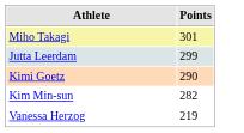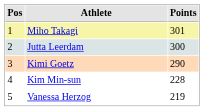 <table cellspacing="1" cellpadding="3" style="border:1px solid #aaa; font-size:90%;">
 <tr style="background:#e4e4e4;">
+<th style="border-bottom:1px solid #aaa; width:10px;">Pos</th>
 <th style="border-bottom:1px solid #aaa; width:200px;">Athlete</th>
 <th style="border-bottom:1px solid #aaa; width:20px;">Points</th>
 </tr>
 <tr style="background:#f7f6a8;">
+<td>1</td>
 <td> <a href='#'>Miho Takagi</a></td>
 <td>301</td>
 </tr>
 <tr style="background:#dce5e5;">
+<td>2</td>
 <td> <a href='#'>Jutta Leerdam</a></td>
-<td>299</td>
+<td>300</td>
 </tr>
 <tr style="background:#ffdab9;">
+<td>3</td>
 <td> <a href='#'>Kimi Goetz</a></td>
 <td>290</td>
 </tr>
 <tr>
+<td>4</td>
 <td> <a href='#'>Kim Min-sun</a></td>
-<td>282</td>
+<td>228</td>
 </tr>
 <tr>
+<td>5</td>
 <td> <a href='#'>Vanessa Herzog</a></td>
 <td>219</td>
 </tr>
 </table>
